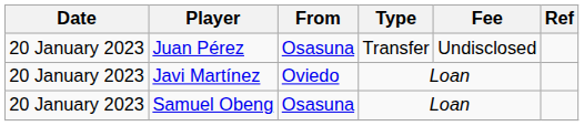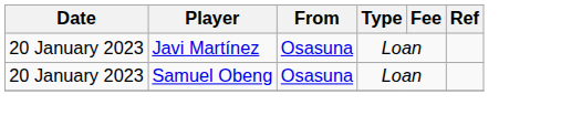 <table class="wikitable">
 <tr>
 <th>Date</th>
 <th>Player</th>
 <th>From</th>
 <th>Type</th>
 <th>Fee</th>
 <th>Ref</th>
 </tr>
 <tr>
 <td>20 January 2023</td>
-<td> <a href='#'>Juan Pérez</a></td>
+<td> <a href='#'>Javi Martínez</a></td>
 <td><a href='#'>Osasuna</a></td>
-<td align=center>Transfer</td>
-<td align=center>Undisclosed</td>
-<td align=center></td>
-</tr>
-<tr>
-<td>20 January 2023</td>
-<td> <a href='#'>Javi Martínez</a></td>
-<td><a href='#'>Oviedo</a></td>
 <td colspan=2 align=center><em>Loan</em></td>
 <td align=center></td>
 </tr>
 <tr>
 <td>20 January 2023</td>
 <td> <a href='#'>Samuel Obeng</a></td>
 <td><a href='#'>Osasuna</a></td>
 <td colspan=2 align=center><em>Loan</em></td>
 <td align=center></td>
 </tr>
 <tr>
 </tr>
 </table>
